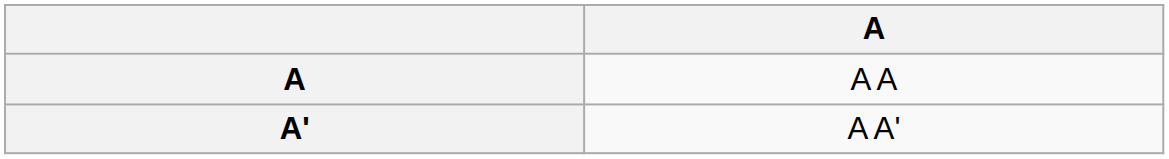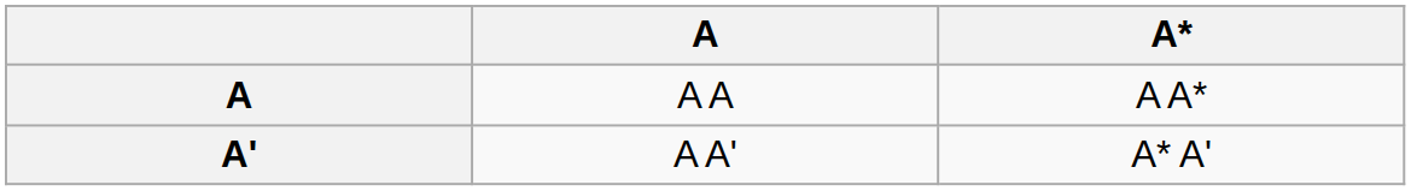 <table class="wikitable" style="text-align:center; width:30%">
 <tr>
 <th width="33%"></th>
 <th width="33%">A</th>
+<th width="33%">A*</th>
 </tr>
 <tr>
 <th>A</th>
 <td>A A</td>
+<td>A A*</td>
 </tr>
 <tr>
 <th>A'</th>
 <td>A A'</td>
+<td>A* A'</td>
 </tr>
 </table>
